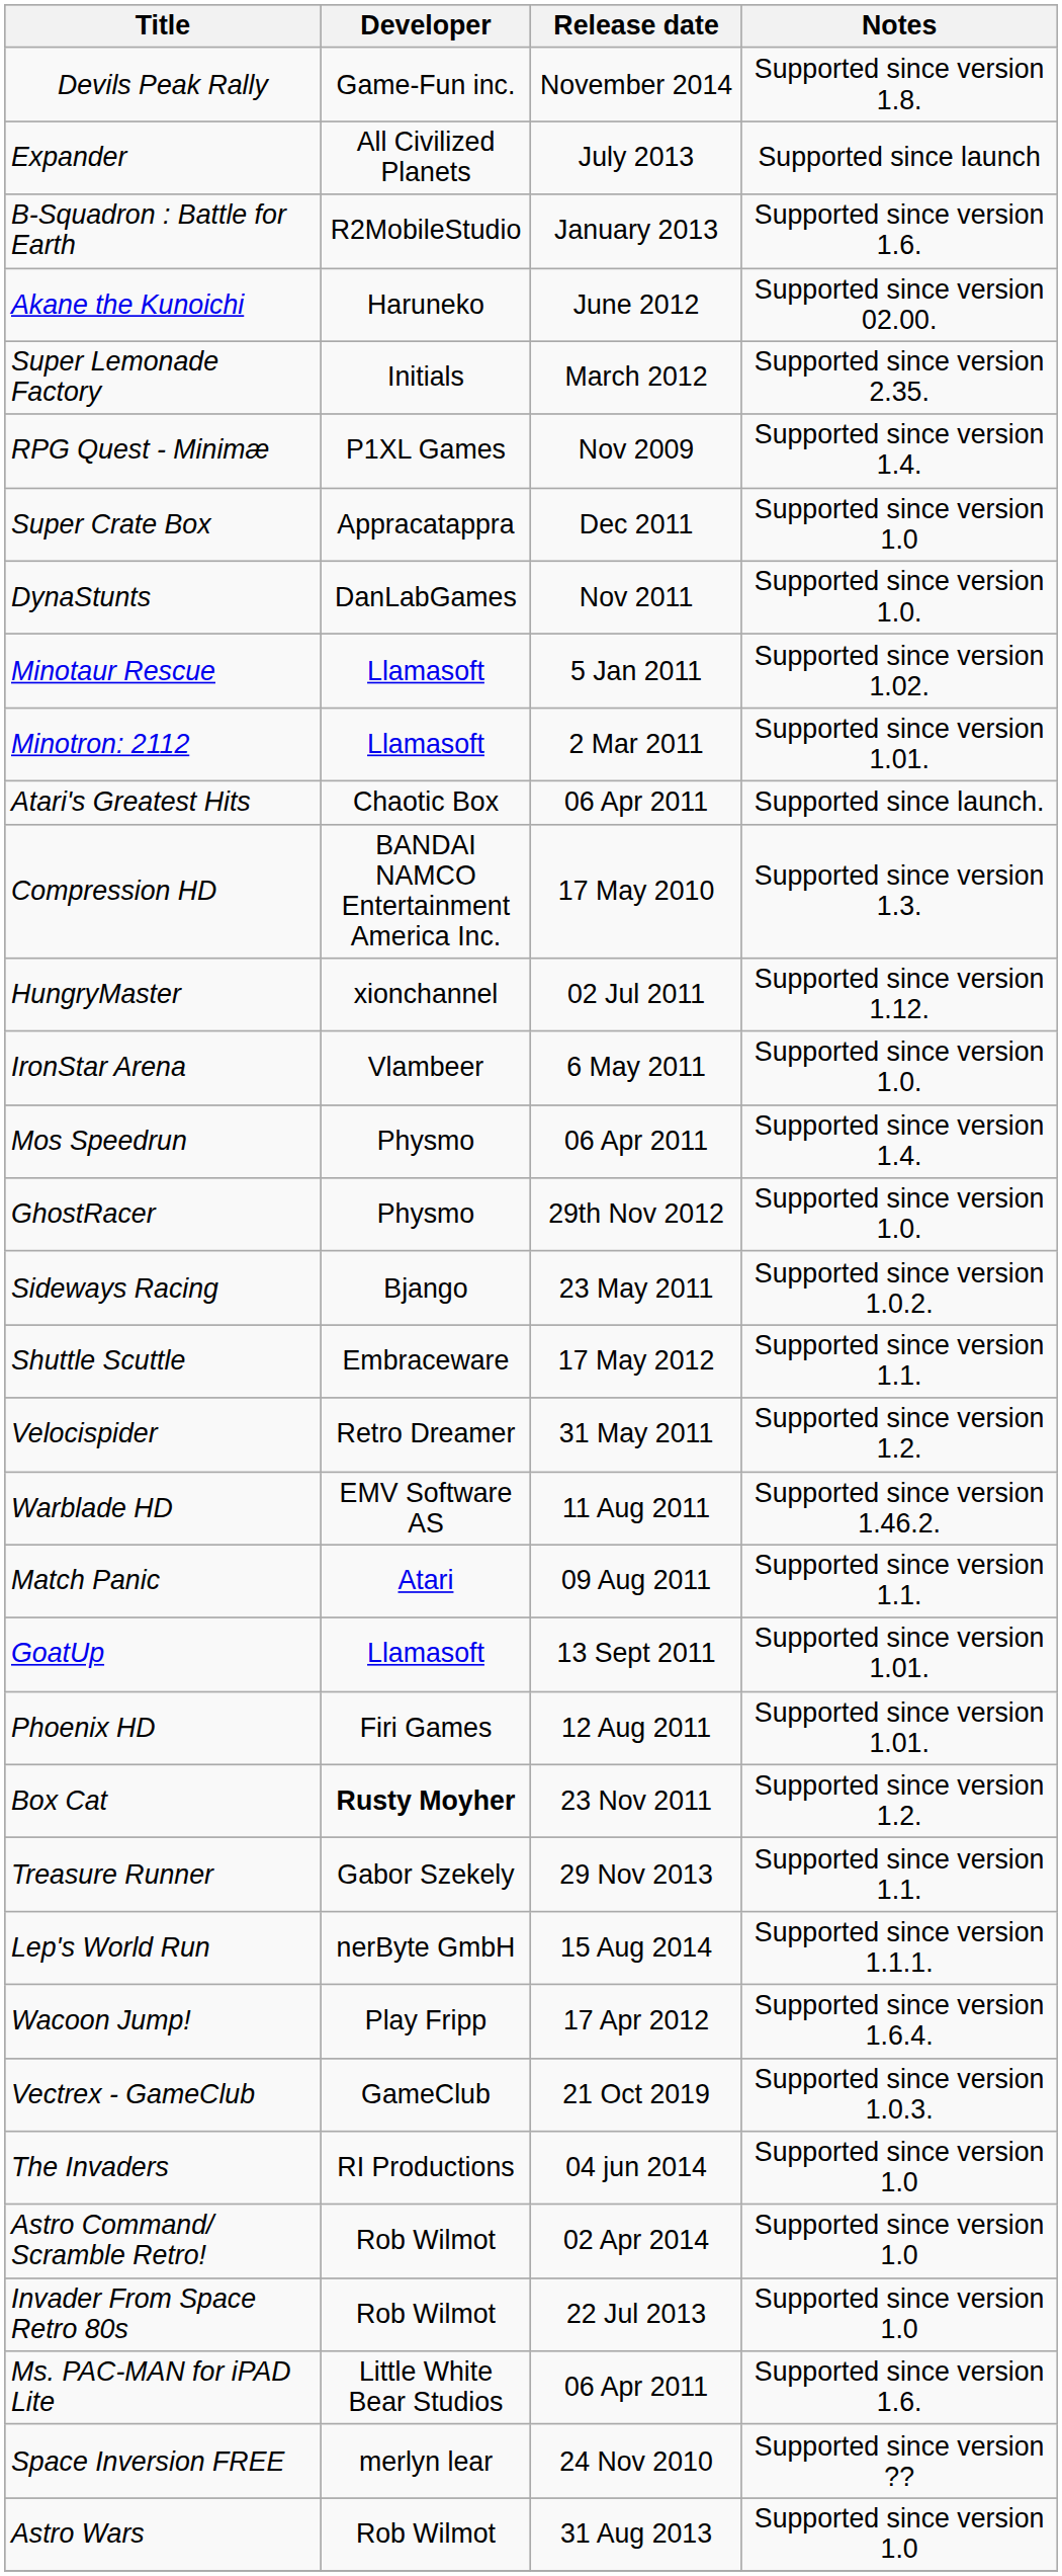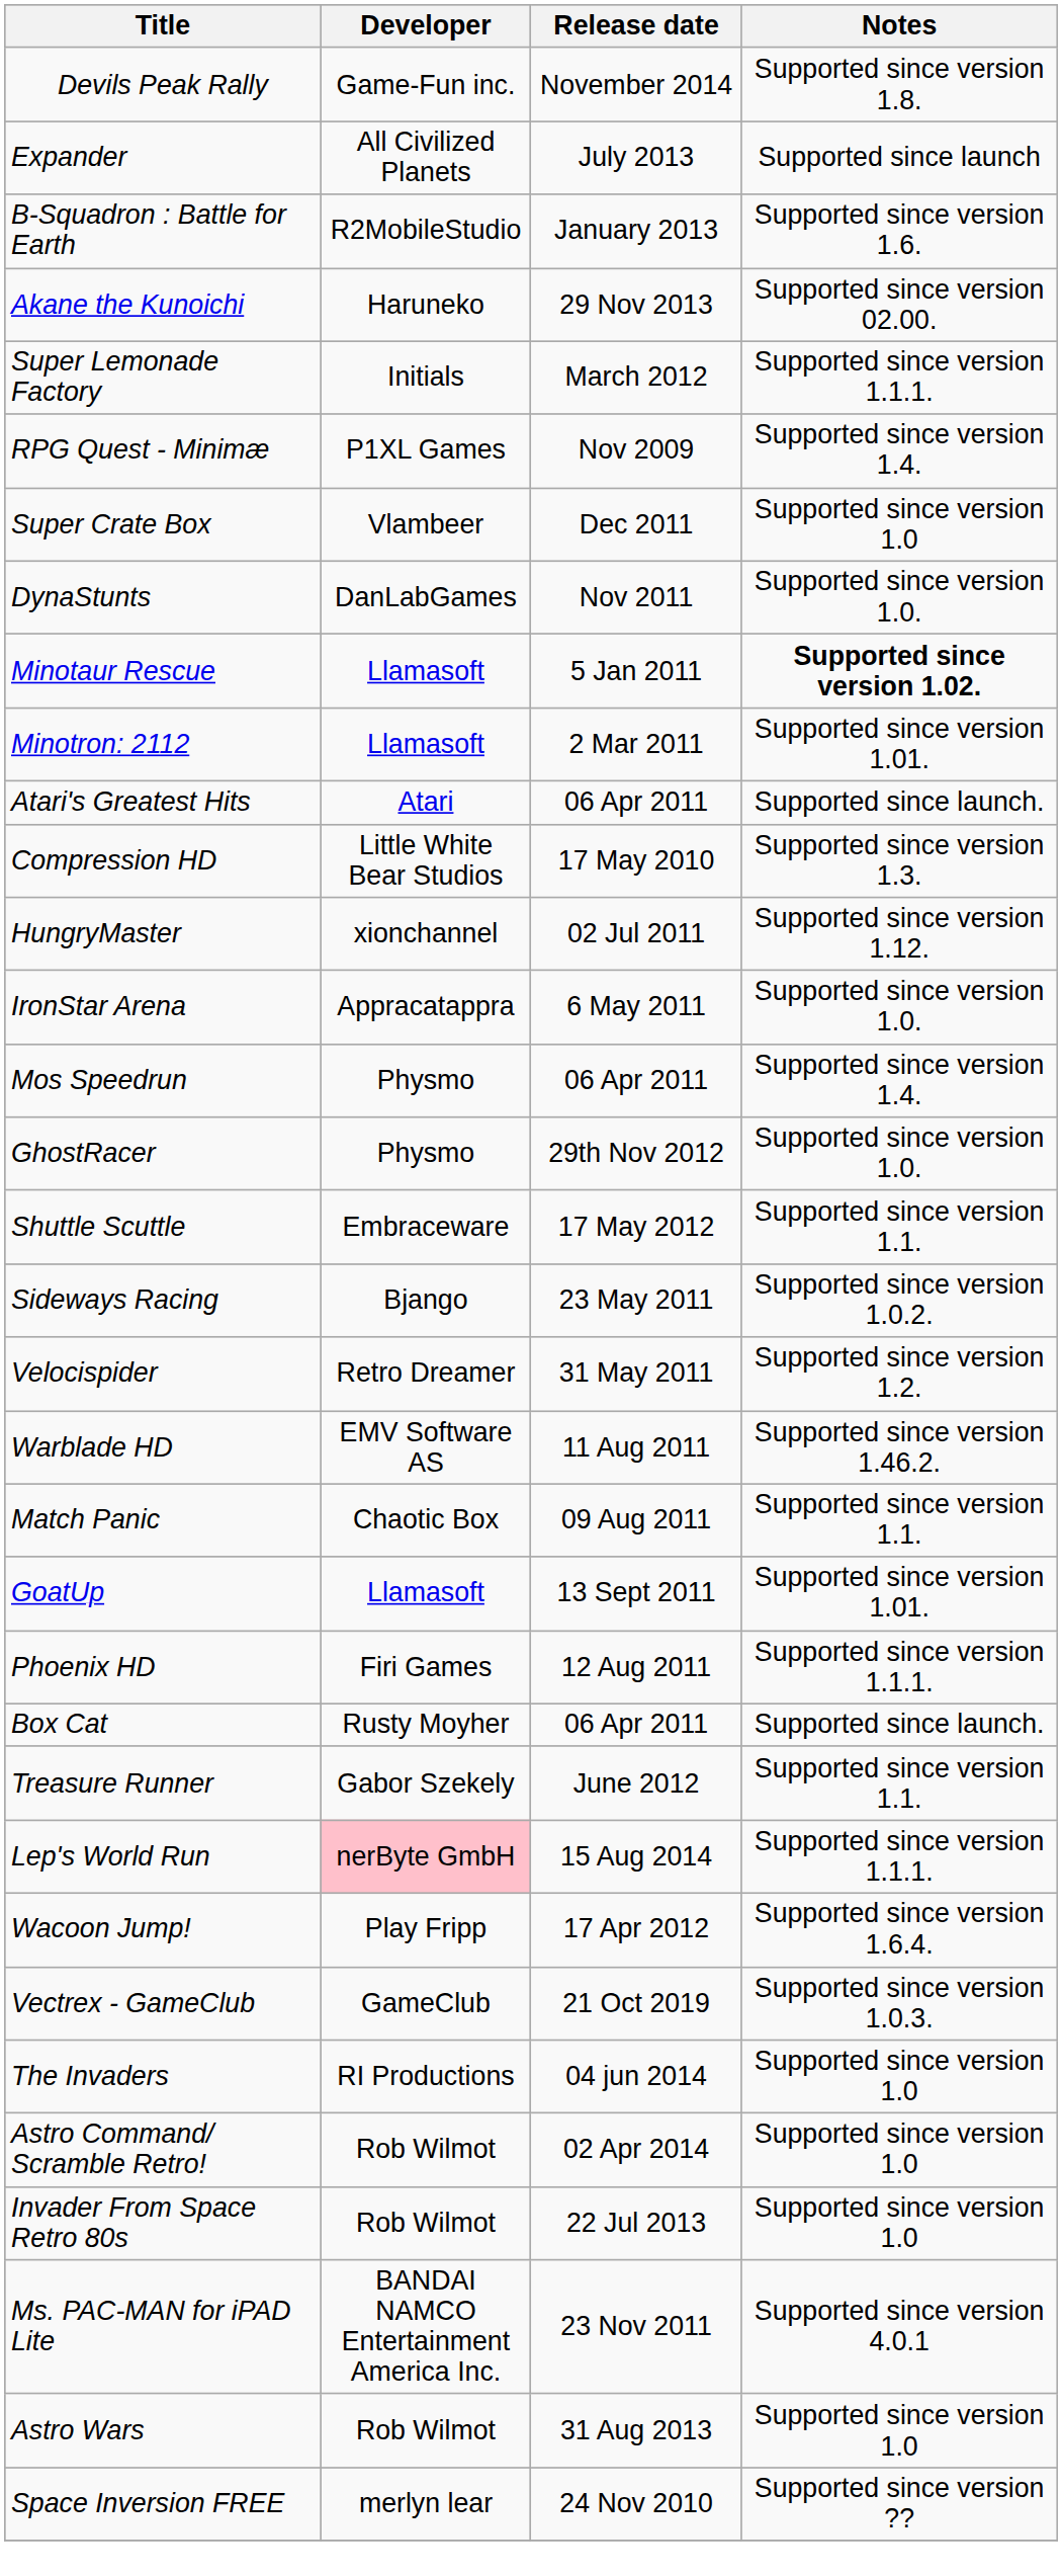 <table class="wikitable sortable" style="width:100%;">
 <tr>
 <th style="width:30%;">Title</th>
 <th style="width:20%;">Developer</th>
 <th style="width:20%;">Release date</th>
 <th style="width:30%;" class="unsortable">Notes</th>
 </tr>
 <tr align=center>
 <td align=><em>Devils Peak Rally</em></td>
 <td>Game-Fun inc.</td>
 <td>November 2014</td>
 <td>Supported since version 1.8.</td>
 </tr>
 <tr align=center>
 <td align=left><em>Expander</em></td>
 <td>All Civilized Planets</td>
 <td>July 2013</td>
 <td>Supported since launch</td>
 </tr>
 <tr align=center>
 <td align=left><em>B-Squadron : Battle for Earth</em></td>
 <td>R2MobileStudio</td>
 <td>January 2013</td>
 <td>Supported since version 1.6.</td>
 </tr>
 <tr align=center>
 <td align=left><em><a href='#'>Akane the Kunoichi</a></em></td>
 <td>Haruneko</td>
-<td>June 2012</td>
+<td>29 Nov 2013</td>
 <td>Supported since version 02.00.</td>
 </tr>
 <tr align=center>
 <td align=left><em>Super Lemonade Factory</em></td>
 <td>Initials</td>
 <td>March 2012</td>
-<td>Supported since version 2.35.</td>
+<td>Supported since version 1.1.1.</td>
 </tr>
 <tr align=center>
 <td align=left><em>RPG Quest - Minimæ</em></td>
 <td>P1XL Games</td>
 <td>Nov 2009</td>
 <td>Supported since version 1.4.</td>
 </tr>
 <tr align=center>
 <td align=left><em>Super Crate Box</em></td>
-<td>Appracatappra</td>
+<td>Vlambeer</td>
 <td>Dec 2011</td>
 <td>Supported since version 1.0</td>
 </tr>
 <tr align=center>
 <td align=left><em>DynaStunts</em></td>
 <td>DanLabGames</td>
 <td>Nov 2011</td>
 <td>Supported since version 1.0.</td>
 </tr>
 <tr align=center>
 <td align=left><em><a href='#'>Minotaur Rescue</a></em></td>
 <td><a href='#'>Llamasoft</a></td>
 <td>5 Jan 2011</td>
-<td>Supported since version 1.02.</td>
+<td><strong>Supported since version 1.02.</strong></td>
 </tr>
 <tr align=center>
 <td align=left><em><a href='#'>Minotron: 2112</a></em></td>
 <td><a href='#'>Llamasoft</a></td>
 <td>2 Mar 2011</td>
 <td>Supported since version 1.01.</td>
 </tr>
 <tr align=center>
 <td align=left><em>Atari's Greatest Hits</em></td>
-<td>Chaotic Box</td>
+<td><a href='#'>Atari</a></td>
 <td>06 Apr 2011</td>
 <td>Supported since launch.</td>
 </tr>
 <tr align=center>
 <td align=left><em>Compression HD</em></td>
-<td>BANDAI NAMCO Entertainment America Inc.</td>
+<td>Little White Bear Studios</td>
 <td>17 May 2010</td>
 <td>Supported since version 1.3.</td>
 </tr>
 <tr align=center>
 <td align=left><em>HungryMaster</em></td>
 <td>xionchannel</td>
 <td>02 Jul 2011</td>
 <td>Supported since version 1.12.</td>
 </tr>
 <tr align=center>
 <td align=left><em>IronStar Arena</em></td>
-<td>Vlambeer</td>
+<td>Appracatappra</td>
 <td>6 May 2011</td>
 <td>Supported since version 1.0.</td>
 </tr>
 <tr align=center>
 <td align=left><em>Mos Speedrun</em></td>
 <td>Physmo</td>
 <td>06 Apr 2011</td>
 <td>Supported since version 1.4.</td>
 </tr>
 <tr align=center>
 <td align=left><em>GhostRacer</em></td>
 <td>Physmo</td>
 <td>29th Nov 2012</td>
 <td>Supported since version 1.0.</td>
 </tr>
 <tr align=center>
+<td align=left><em>Shuttle Scuttle</em></td>
+<td>Embraceware</td>
+<td>17 May 2012</td>
+<td>Supported since version 1.1.</td>
+</tr>
+<tr align=center>
 <td align=left><em>Sideways Racing</em></td>
 <td>Bjango</td>
 <td>23 May 2011</td>
 <td>Supported since version 1.0.2.</td>
-</tr>
-<tr align=center>
-<td align=left><em>Shuttle Scuttle</em></td>
-<td>Embraceware</td>
-<td>17 May 2012</td>
-<td>Supported since version 1.1.</td>
 </tr>
 <tr align=center>
 <td align=left><em>Velocispider</em></td>
 <td>Retro Dreamer</td>
 <td>31 May 2011</td>
 <td>Supported since version 1.2.</td>
 </tr>
 <tr align=center>
 <td align=left><em>Warblade HD</em></td>
 <td>EMV Software AS</td>
 <td>11 Aug 2011</td>
 <td>Supported since version 1.46.2.</td>
 </tr>
 <tr align=center>
 <td align=left><em>Match Panic</em></td>
-<td><a href='#'>Atari</a></td>
+<td>Chaotic Box</td>
 <td>09 Aug 2011</td>
 <td>Supported since version 1.1.</td>
 </tr>
 <tr align=center>
 <td align=left><em><a href='#'>GoatUp</a></em></td>
 <td><a href='#'>Llamasoft</a></td>
 <td>13 Sept 2011</td>
 <td>Supported since version 1.01.</td>
 </tr>
 <tr align=center>
 <td align=left><em>Phoenix HD</em></td>
 <td>Firi Games</td>
 <td>12 Aug 2011</td>
-<td>Supported since version 1.01.</td>
+<td>Supported since version 1.1.1.</td>
 </tr>
 <tr align=center>
 <td align=left><em>Box Cat</em></td>
-<td><strong>Rusty Moyher</strong></td>
-<td>23 Nov 2011</td>
-<td>Supported since version 1.2.</td>
+<td>Rusty Moyher</td>
+<td>06 Apr 2011</td>
+<td>Supported since launch.</td>
 </tr>
 <tr align=center>
 <td align=left><em>Treasure Runner</em></td>
 <td>Gabor Szekely</td>
-<td>29 Nov 2013</td>
+<td>June 2012</td>
 <td>Supported since version 1.1.</td>
 </tr>
 <tr align=center>
 <td align=left><em>Lep's World Run</em></td>
-<td>nerByte GmbH</td>
+<td style="background: pink;">nerByte GmbH</td>
 <td>15 Aug 2014</td>
 <td>Supported since version 1.1.1.</td>
 </tr>
 <tr align=center>
 <td align=left><em>Wacoon Jump!</em></td>
 <td>Play Fripp</td>
 <td>17 Apr 2012</td>
 <td>Supported since version 1.6.4.</td>
 </tr>
 <tr align=center>
 <td align=left><em>Vectrex - GameClub</em></td>
 <td>GameClub</td>
 <td>21 Oct 2019</td>
 <td>Supported since version 1.0.3.</td>
 </tr>
 <tr align=center>
 <td align=left><em>The Invaders</em></td>
 <td>RI Productions</td>
 <td>04 jun 2014</td>
 <td>Supported since version 1.0</td>
 </tr>
 <tr align=center>
 <td align=left><em>Astro Command/ Scramble Retro!</em></td>
 <td>Rob Wilmot</td>
 <td>02 Apr 2014</td>
 <td>Supported since version 1.0</td>
 </tr>
 <tr align=center>
 <td align=left><em>Invader From Space Retro 80s</em></td>
 <td>Rob Wilmot</td>
 <td>22 Jul 2013</td>
 <td>Supported since version 1.0</td>
 </tr>
 <tr align=center>
 <td align=left><em>Ms. PAC-MAN for iPAD Lite</em></td>
-<td>Little White Bear Studios</td>
-<td>06 Apr 2011</td>
-<td>Supported since version 1.6.</td>
+<td>BANDAI NAMCO Entertainment America Inc.</td>
+<td>23 Nov 2011</td>
+<td>Supported since version 4.0.1</td>
+</tr>
+<tr align=center>
+<td align=left><em>Astro Wars</em></td>
+<td>Rob Wilmot</td>
+<td>31 Aug 2013</td>
+<td>Supported since version 1.0</td>
 </tr>
 <tr align=center>
 <td align=left><em>Space Inversion FREE</em></td>
 <td>merlyn lear</td>
 <td>24 Nov 2010</td>
 <td>Supported since version ??</td>
 </tr>
 <tr align=center>
-<td align=left><em>Astro Wars</em></td>
-<td>Rob Wilmot</td>
-<td>31 Aug 2013</td>
-<td>Supported since version 1.0</td>
-</tr>
-<tr align=center>
 </tr>
 </table>
